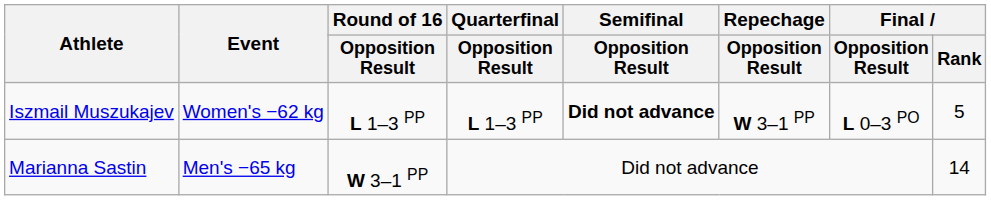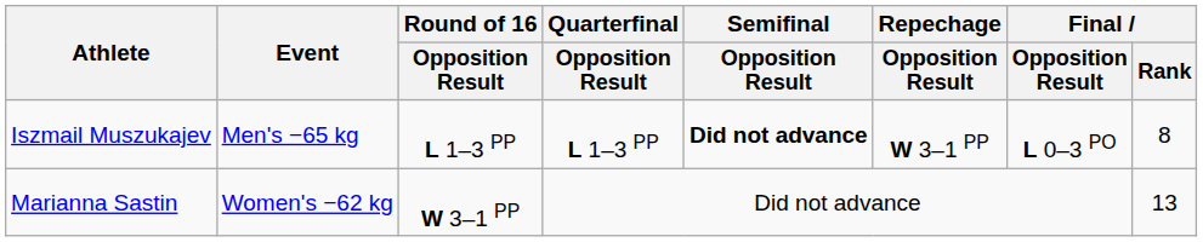 <table class="wikitable" style="font-size:90%">
 <tr>
 <th rowspan=2>Athlete</th>
 <th rowspan=2>Event</th>
 <th>Round of 16</th>
 <th>Quarterfinal</th>
 <th>Semifinal</th>
 <th>Repechage</th>
 <th colspan=2>Final / </th>
 </tr>
 <tr style="font-size: 95%">
 <th>Opposition<br>Result</th>
 <th>Opposition<br>Result</th>
 <th>Opposition<br>Result</th>
 <th>Opposition<br>Result</th>
 <th>Opposition<br>Result</th>
 <th>Rank</th>
 </tr>
 <tr align=center>
 <td align=left><a href='#'>Iszmail Muszukajev</a></td>
-<td align=left><a href='#'>Women's −62 kg</a></td>
+<td align=left><a href='#'>Men's −65 kg</a></td>
 <td><br><strong>L</strong> 1–3 <sup>PP</sup></td>
 <td><br><strong>L</strong> 1–3 <sup>PP</sup></td>
 <td><strong>Did not advance</strong></td>
 <td><br><strong>W</strong> 3–1 <sup>PP</sup></td>
 <td><br><strong>L</strong> 0–3 <sup>PO</sup></td>
-<td>5</td>
+<td>8</td>
 </tr>
 <tr align=center>
 <td align=left><a href='#'>Marianna Sastin</a></td>
-<td align=left><a href='#'>Men's −65 kg</a></td>
+<td align=left><a href='#'>Women's −62 kg</a></td>
 <td><br><strong>W</strong> 3–1 <sup>PP</sup></td>
 <td colspan=4>Did not advance</td>
-<td>14</td>
+<td>13</td>
 </tr>
 </table>
